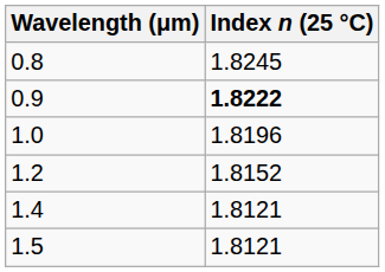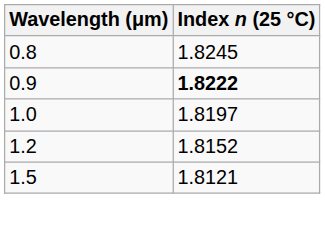 <table class=wikitable>
 <tr>
 <th>Wavelength (μm)</th>
 <th>Index <em>n</em> (25 °C)</th>
 </tr>
 <tr>
 <td>0.8</td>
 <td>1.8245</td>
 </tr>
 <tr>
 <td>0.9</td>
 <td><strong>1.8222</strong></td>
 </tr>
 <tr>
 <td>1.0</td>
-<td>1.8196</td>
+<td>1.8197</td>
 </tr>
 <tr>
 <td>1.2</td>
 <td>1.8152</td>
 </tr>
 <tr>
-<td>1.4</td>
-<td>1.8121</td>
-</tr>
-<tr>
 <td>1.5</td>
 <td>1.8121</td>
 </tr>
 </table>
